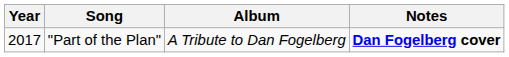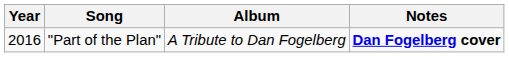 <table class="wikitable">
 <tr>
 <th>Year</th>
 <th>Song</th>
 <th>Album</th>
 <th>Notes</th>
 </tr>
 <tr>
-<td>2017</td>
+<td>2016</td>
 <td>"Part of the Plan"</td>
 <td><em>A Tribute to Dan Fogelberg</em></td>
 <td><strong><a href='#'>Dan Fogelberg</a> cover</strong></td>
 </tr>
 </table>
